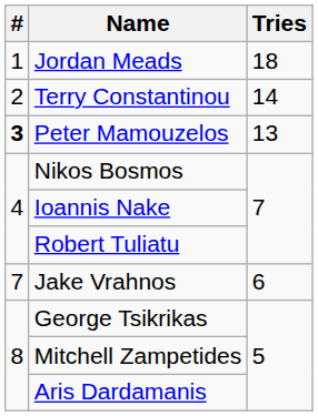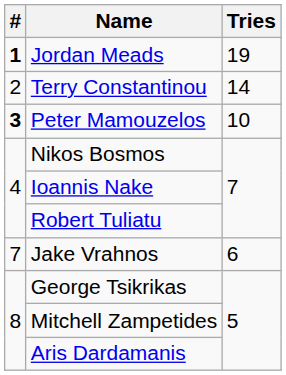 <table class="wikitable">
 <tr>
 <th>#</th>
 <th>Name</th>
 <th>Tries</th>
 </tr>
 <tr>
-<td>1</td>
+<td><strong>1</strong></td>
 <td><a href='#'>Jordan Meads</a></td>
-<td>18</td>
+<td>19</td>
 </tr>
 <tr>
 <td>2</td>
 <td><a href='#'>Terry Constantinou</a></td>
 <td>14</td>
 </tr>
 <tr>
 <td><strong>3</strong></td>
 <td><a href='#'>Peter Mamouzelos</a></td>
-<td>13</td>
+<td>10</td>
 </tr>
 <tr>
 <td rowspan="3">4</td>
 <td>Nikos Bosmos</td>
 <td rowspan="3">7</td>
 </tr>
 <tr>
 <td><a href='#'>Ioannis Nake</a></td>
 </tr>
 <tr>
 <td><a href='#'>Robert Tuliatu</a></td>
 </tr>
 <tr>
 <td>7</td>
 <td>Jake Vrahnos</td>
 <td>6</td>
 </tr>
 <tr>
 <td rowspan="3">8</td>
 <td>George Tsikrikas</td>
 <td rowspan="3">5</td>
 </tr>
 <tr>
 <td>Mitchell Zampetides</td>
 </tr>
 <tr>
 <td><a href='#'>Aris Dardamanis</a></td>
 </tr>
 </table>
